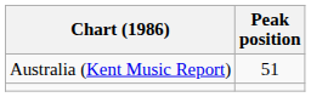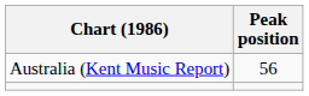 <table class="wikitable sortable plainrowheaders">
 <tr>
 <th>Chart (1986)</th>
 <th>Peak<br>position</th>
 </tr>
 <tr>
 <td>Australia (<a href='#'>Kent Music Report</a>)</td>
-<td style="text-align:center;">51</td>
+<td style="text-align:center;">56</td>
 </tr>
 <tr>
 <td></td>
 </tr>
 </table>
